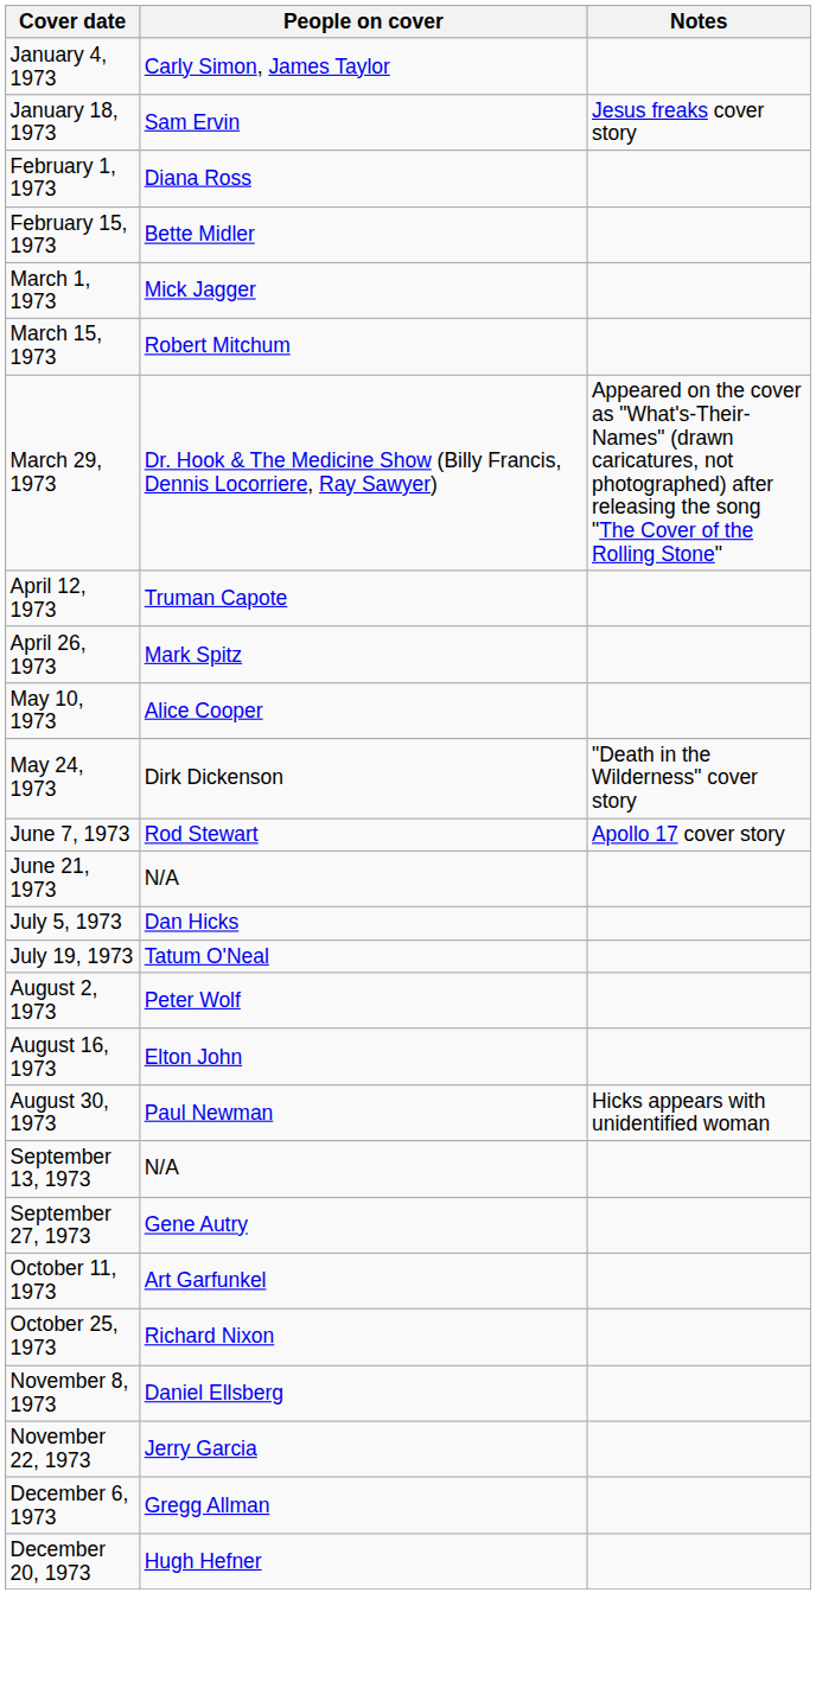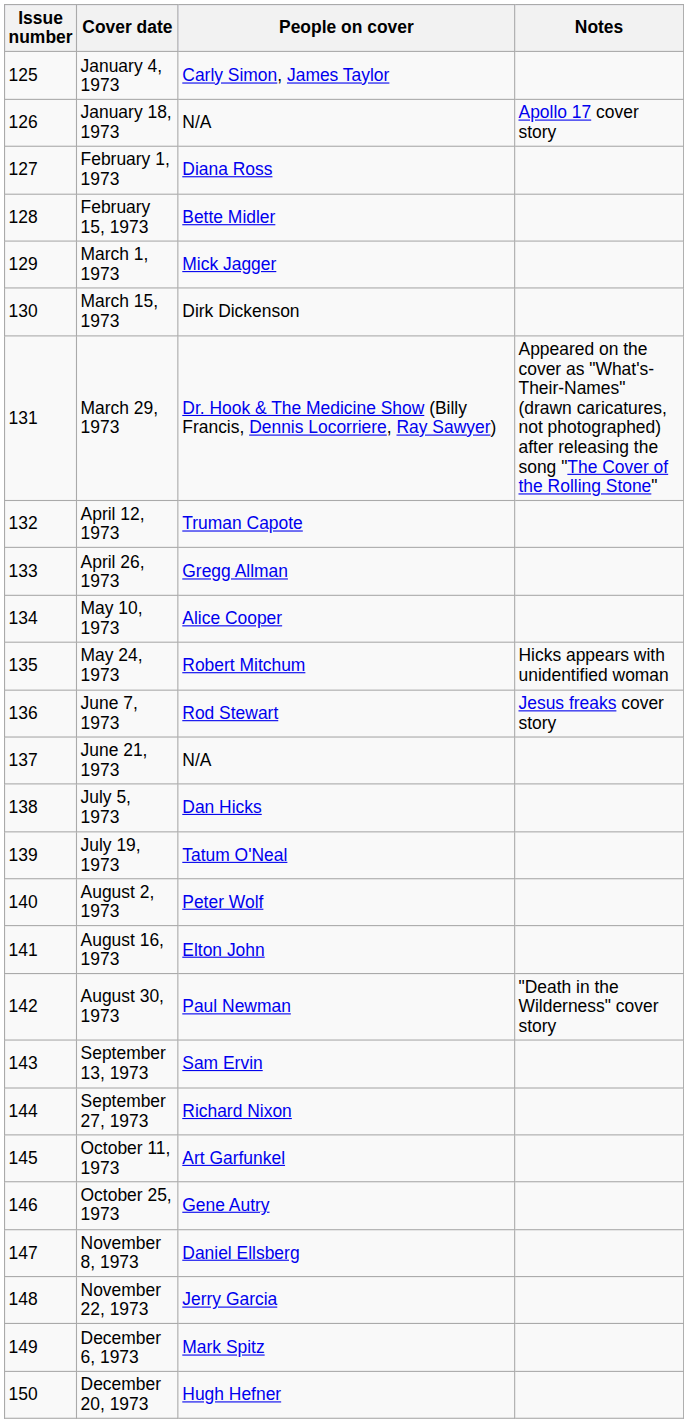 <table class="wikitable sortable" style="margin:auto;width:100%;">
 <tr style="background:#ccf;">
+<th style="width:10%;">Issue number</th>
 <th style="width:15%;">Cover date</th>
 <th style="width:50%;">People on cover</th>
 <th style="width:25%;">Notes</th>
 </tr>
 <tr>
+<td>125</td>
 <td>January 4, 1973</td>
 <td><a href='#'>Carly Simon</a>, <a href='#'>James Taylor</a></td>
 <td></td>
 </tr>
 <tr>
+<td>126</td>
 <td>January 18, 1973</td>
-<td><a href='#'>Sam Ervin</a></td>
-<td><a href='#'>Jesus freaks</a> cover story</td>
+<td>N/A</td>
+<td><a href='#'>Apollo 17</a> cover story</td>
 </tr>
 <tr>
+<td>127</td>
 <td>February 1, 1973</td>
 <td><a href='#'>Diana Ross</a></td>
 <td></td>
 </tr>
 <tr>
+<td>128</td>
 <td>February 15, 1973</td>
 <td><a href='#'>Bette Midler</a></td>
 <td></td>
 </tr>
 <tr>
+<td>129</td>
 <td>March 1, 1973</td>
 <td><a href='#'>Mick Jagger</a></td>
 <td></td>
 </tr>
 <tr>
+<td>130</td>
 <td>March 15, 1973</td>
-<td><a href='#'>Robert Mitchum</a></td>
+<td>Dirk Dickenson</td>
 <td></td>
 </tr>
 <tr>
+<td>131</td>
 <td>March 29, 1973</td>
 <td><a href='#'>Dr. Hook & The Medicine Show</a> (Billy Francis, <a href='#'>Dennis Locorriere</a>, <a href='#'>Ray Sawyer</a>)</td>
 <td>Appeared on the cover as "What's-Their-Names" (drawn caricatures, not photographed) after releasing the song "<a href='#'>The Cover of the Rolling Stone</a>"</td>
 </tr>
 <tr>
+<td>132</td>
 <td>April 12, 1973</td>
 <td><a href='#'>Truman Capote</a></td>
 <td></td>
 </tr>
 <tr>
+<td>133</td>
 <td>April 26, 1973</td>
-<td><a href='#'>Mark Spitz</a></td>
+<td><a href='#'>Gregg Allman</a></td>
 <td></td>
 </tr>
 <tr>
+<td>134</td>
 <td>May 10, 1973</td>
 <td><a href='#'>Alice Cooper</a></td>
 <td></td>
 </tr>
 <tr>
+<td>135</td>
 <td>May 24, 1973</td>
-<td>Dirk Dickenson</td>
-<td>"Death in the Wilderness" cover story</td>
+<td><a href='#'>Robert Mitchum</a></td>
+<td>Hicks appears with unidentified woman</td>
 </tr>
 <tr>
+<td>136</td>
 <td>June 7, 1973</td>
 <td><a href='#'>Rod Stewart</a></td>
-<td><a href='#'>Apollo 17</a> cover story</td>
+<td><a href='#'>Jesus freaks</a> cover story</td>
 </tr>
 <tr>
+<td>137</td>
 <td>June 21, 1973</td>
 <td>N/A</td>
 <td></td>
 </tr>
 <tr>
+<td>138</td>
 <td>July 5, 1973</td>
 <td><a href='#'>Dan Hicks</a></td>
 <td></td>
 </tr>
 <tr>
+<td>139</td>
 <td>July 19, 1973</td>
 <td><a href='#'>Tatum O'Neal</a></td>
 <td></td>
 </tr>
 <tr>
+<td>140</td>
 <td>August 2, 1973</td>
 <td><a href='#'>Peter Wolf</a></td>
 <td></td>
 </tr>
 <tr>
+<td>141</td>
 <td>August 16, 1973</td>
 <td><a href='#'>Elton John</a></td>
 <td></td>
 </tr>
 <tr>
+<td>142</td>
 <td>August 30, 1973</td>
 <td><a href='#'>Paul Newman</a></td>
-<td>Hicks appears with unidentified woman</td>
+<td>"Death in the Wilderness" cover story</td>
 </tr>
 <tr>
+<td>143</td>
 <td>September 13, 1973</td>
-<td>N/A</td>
+<td><a href='#'>Sam Ervin</a></td>
 <td></td>
 </tr>
 <tr>
+<td>144</td>
 <td>September 27, 1973</td>
-<td><a href='#'>Gene Autry</a></td>
+<td><a href='#'>Richard Nixon</a></td>
 <td></td>
 </tr>
 <tr>
+<td>145</td>
 <td>October 11, 1973</td>
 <td><a href='#'>Art Garfunkel</a></td>
 <td></td>
 </tr>
 <tr>
+<td>146</td>
 <td>October 25, 1973</td>
-<td><a href='#'>Richard Nixon</a></td>
+<td><a href='#'>Gene Autry</a></td>
 <td></td>
 </tr>
 <tr>
+<td>147</td>
 <td>November 8, 1973</td>
 <td><a href='#'>Daniel Ellsberg</a></td>
 <td></td>
 </tr>
 <tr>
+<td>148</td>
 <td>November 22, 1973</td>
 <td><a href='#'>Jerry Garcia</a></td>
 <td></td>
 </tr>
 <tr>
+<td>149</td>
 <td>December 6, 1973</td>
-<td><a href='#'>Gregg Allman</a></td>
+<td><a href='#'>Mark Spitz</a></td>
 <td></td>
 </tr>
 <tr>
+<td>150</td>
 <td>December 20, 1973</td>
 <td><a href='#'>Hugh Hefner</a></td>
 <td></td>
 </tr>
 </table>
